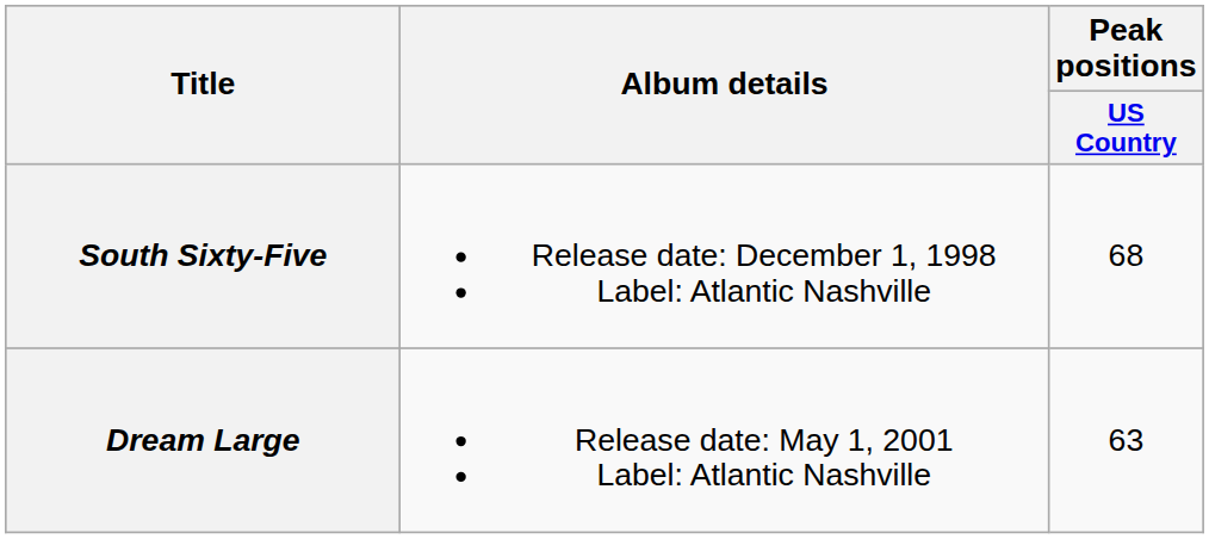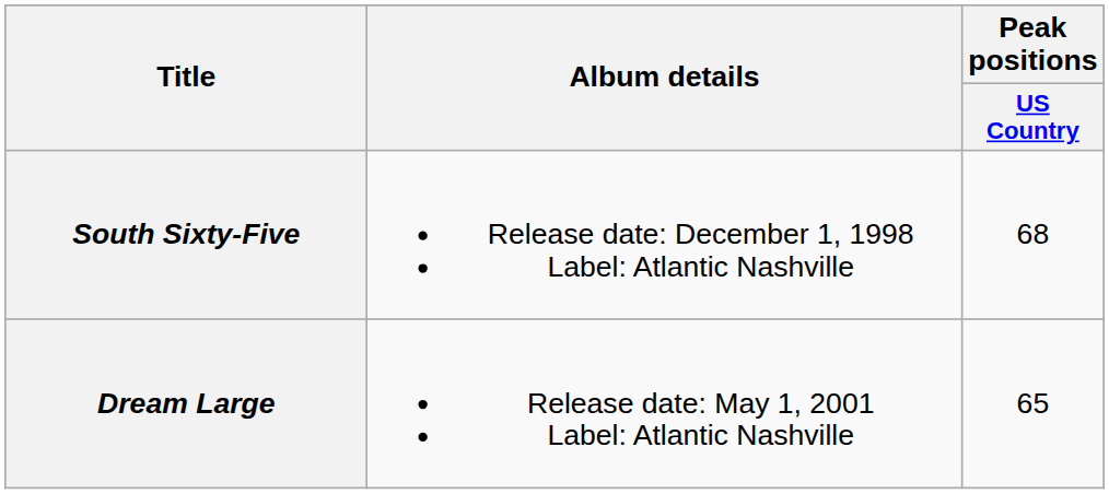 <table class="wikitable plainrowheaders" style="text-align:center;">
 <tr>
 <th rowspan="2" style="width:12em;">Title</th>
 <th rowspan="2" style="width:20em;">Album details</th>
 <th colspan="1">Peak positions</th>
 </tr>
 <tr style="font-size:smaller;">
 <th width="65"><a href='#'>US Country</a></th>
 </tr>
 <tr>
 <th scope="row"><em>South Sixty-Five</em></th>
 <td><br><ul><li>Release date: December 1, 1998</li><li>Label: Atlantic Nashville</li></ul></td>
 <td>68</td>
 </tr>
 <tr>
 <th scope="row"><em>Dream Large</em></th>
 <td><br><ul><li>Release date: May 1, 2001</li><li>Label: Atlantic Nashville</li></ul></td>
-<td>63</td>
+<td>65</td>
 </tr>
 </table>
